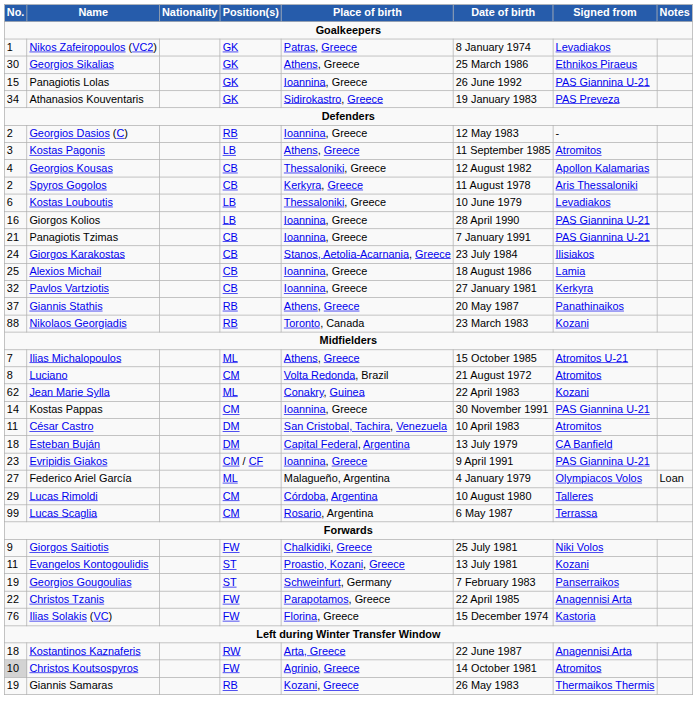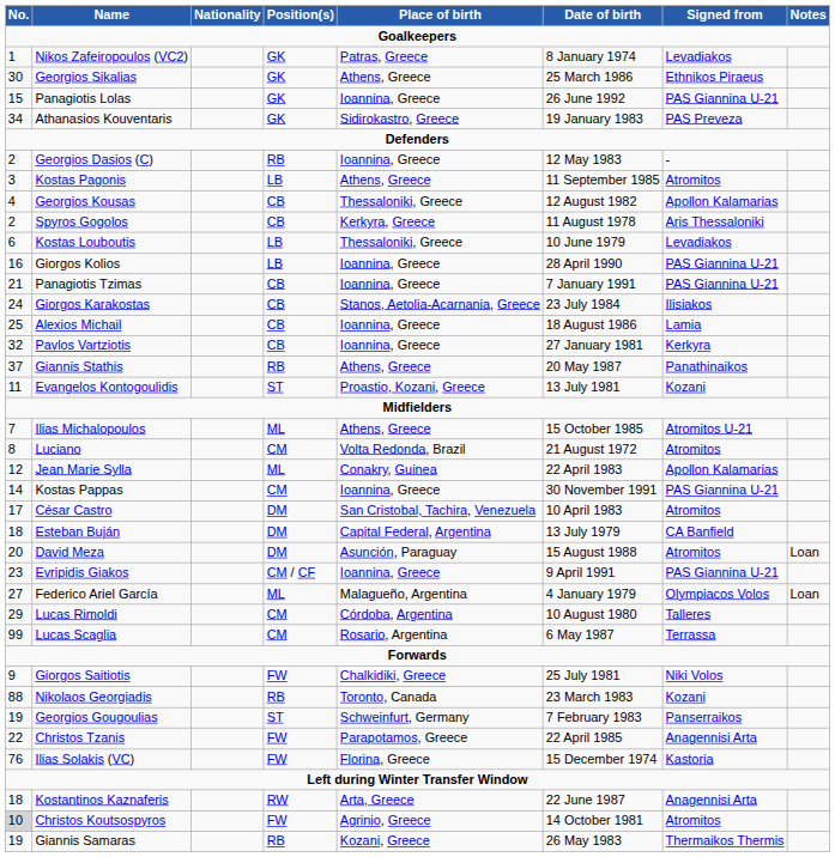 <table class="wikitable sortable">
 <tr>
 <th style="background:#265cab; color:white; text-align:center;">No.</th>
 <th style="background:#265cab; color:white; text-align:center;">Name</th>
 <th style="background:#265cab; color:white; text-align:center;">Nationality</th>
 <th style="background:#265cab; color:white; text-align:center;">Position(s)</th>
 <th style="background:#265cab; color:white; text-align:center;">Place of birth</th>
 <th style="background:#265cab; color:white; text-align:center;">Date of birth</th>
 <th style="background:#265cab; color:white; text-align:center;">Signed from</th>
 <th style="background:#265cab; color:white; text-align:center;">Notes</th>
 </tr>
 <tr>
 <td colspan="8" style="text-align:center;"><strong>Goalkeepers</strong></td>
 </tr>
 <tr>
 <td>1</td>
 <td><a href='#'>Nikos Zafeiropoulos</a> (<a href='#'>VC2</a>)</td>
 <td></td>
 <td><a href='#'>GK</a></td>
 <td><a href='#'>Patras</a>, <a href='#'>Greece</a></td>
 <td>8 January 1974</td>
 <td> <a href='#'>Levadiakos</a></td>
 <td></td>
 </tr>
 <tr>
 <td>30</td>
 <td><a href='#'>Georgios Sikalias</a></td>
 <td></td>
 <td><a href='#'>GK</a></td>
 <td><a href='#'>Athens</a>, Greece</td>
 <td>25 March 1986</td>
 <td> <a href='#'>Ethnikos Piraeus</a></td>
 <td></td>
 </tr>
 <tr>
 <td>15</td>
 <td>Panagiotis Lolas</td>
 <td></td>
 <td><a href='#'>GK</a></td>
 <td><a href='#'>Ioannina</a>, Greece</td>
 <td>26 June 1992</td>
 <td> <a href='#'>PAS Giannina U-21</a></td>
 <td></td>
 </tr>
 <tr>
 <td>34</td>
 <td>Athanasios Kouventaris</td>
 <td></td>
 <td><a href='#'>GK</a></td>
 <td><a href='#'>Sidirokastro</a>, <a href='#'>Greece</a></td>
 <td>19 January 1983</td>
 <td> <a href='#'>PAS Preveza</a></td>
 <td></td>
 </tr>
 <tr>
 <td colspan="8" style="text-align:center;"><strong>Defenders</strong></td>
 </tr>
 <tr>
 <td>2</td>
 <td><a href='#'>Georgios Dasios</a> (<a href='#'>C</a>)</td>
 <td></td>
 <td><a href='#'>RB</a></td>
 <td><a href='#'>Ioannina</a>, Greece</td>
 <td>12 May 1983</td>
 <td>-</td>
 <td></td>
 </tr>
 <tr>
 <td>3</td>
 <td><a href='#'>Kostas Pagonis</a></td>
 <td></td>
 <td><a href='#'>LB</a></td>
 <td><a href='#'>Athens</a>, <a href='#'>Greece</a></td>
 <td>11 September 1985</td>
 <td> <a href='#'>Atromitos</a></td>
 <td></td>
 </tr>
 <tr>
 <td>4</td>
 <td><a href='#'>Georgios Kousas</a></td>
 <td></td>
 <td><a href='#'>CB</a></td>
 <td><a href='#'>Thessaloniki</a>, Greece</td>
 <td>12 August 1982</td>
 <td> <a href='#'>Apollon Kalamarias</a></td>
 <td></td>
 </tr>
 <tr>
 <td>2</td>
 <td><a href='#'>Spyros Gogolos</a></td>
 <td></td>
 <td><a href='#'>CB</a></td>
 <td><a href='#'>Kerkyra</a>, <a href='#'>Greece</a></td>
 <td>11 August 1978</td>
 <td> <a href='#'>Aris Thessaloniki</a></td>
 <td></td>
 </tr>
 <tr>
 <td>6</td>
 <td><a href='#'>Kostas Louboutis</a></td>
 <td></td>
 <td><a href='#'>LB</a></td>
 <td><a href='#'>Thessaloniki</a>, Greece</td>
 <td>10 June 1979</td>
 <td> <a href='#'>Levadiakos</a></td>
 <td></td>
 </tr>
 <tr>
 <td>16</td>
 <td>Giorgos Kolios</td>
 <td></td>
 <td><a href='#'>LB</a></td>
 <td><a href='#'>Ioannina</a>, Greece</td>
 <td>28 April 1990</td>
 <td> <a href='#'>PAS Giannina U-21</a></td>
 <td></td>
 </tr>
 <tr>
 <td>21</td>
 <td>Panagiotis Tzimas</td>
 <td></td>
 <td><a href='#'>CB</a></td>
 <td><a href='#'>Ioannina</a>, Greece</td>
 <td>7 January 1991</td>
 <td> <a href='#'>PAS Giannina U-21</a></td>
 <td></td>
 </tr>
 <tr>
 <td>24</td>
 <td><a href='#'>Giorgos Karakostas</a></td>
 <td></td>
 <td><a href='#'>CB</a></td>
 <td><a href='#'>Stanos, Aetolia-Acarnania</a>, <a href='#'>Greece</a></td>
 <td>23 July 1984</td>
 <td> <a href='#'>Ilisiakos</a></td>
 <td></td>
 </tr>
 <tr>
 <td>25</td>
 <td><a href='#'>Alexios Michail</a></td>
 <td></td>
 <td><a href='#'>CB</a></td>
 <td><a href='#'>Ioannina</a>, Greece</td>
 <td>18 August 1986</td>
 <td> <a href='#'>Lamia</a></td>
 <td></td>
 </tr>
 <tr>
 <td>32</td>
 <td><a href='#'>Pavlos Vartziotis</a></td>
 <td></td>
 <td><a href='#'>CB</a></td>
 <td><a href='#'>Ioannina</a>, Greece</td>
 <td>27 January 1981</td>
 <td> <a href='#'>Kerkyra</a></td>
 <td></td>
 </tr>
 <tr>
 <td>37</td>
 <td><a href='#'>Giannis Stathis</a></td>
 <td></td>
 <td><a href='#'>RB</a></td>
 <td><a href='#'>Athens</a>, <a href='#'>Greece</a></td>
 <td>20 May 1987</td>
 <td> <a href='#'>Panathinaikos</a></td>
 <td></td>
 </tr>
 <tr>
-<td>88</td>
-<td><a href='#'>Nikolaos Georgiadis</a></td>
+<td>11</td>
+<td><a href='#'>Evangelos Kontogoulidis</a></td>
 <td></td>
-<td><a href='#'>RB</a></td>
-<td><a href='#'>Toronto</a>, Canada</td>
-<td>23 March 1983</td>
+<td><a href='#'>ST</a></td>
+<td><a href='#'>Proastio, Kozani</a>, <a href='#'>Greece</a></td>
+<td>13 July 1981</td>
 <td> <a href='#'>Kozani</a></td>
 <td></td>
 </tr>
 <tr>
 <td colspan="8" style="text-align:center;"><strong>Midfielders</strong></td>
 </tr>
 <tr>
 <td>7</td>
 <td><a href='#'>Ilias Michalopoulos</a></td>
 <td></td>
 <td><a href='#'>ML</a></td>
 <td><a href='#'>Athens</a>, <a href='#'>Greece</a></td>
 <td>15 October 1985</td>
 <td> <a href='#'>Atromitos U-21</a></td>
 <td></td>
 </tr>
 <tr>
 <td>8</td>
 <td><a href='#'>Luciano</a></td>
 <td> </td>
 <td><a href='#'>CM</a></td>
 <td><a href='#'>Volta Redonda</a>, Brazil</td>
 <td>21 August 1972</td>
 <td> <a href='#'>Atromitos</a></td>
 <td></td>
 </tr>
 <tr>
-<td>62</td>
+<td>12</td>
 <td><a href='#'>Jean Marie Sylla</a></td>
 <td></td>
 <td><a href='#'>ML</a></td>
 <td><a href='#'>Conakry</a>, <a href='#'>Guinea</a></td>
 <td>22 April 1983</td>
-<td> <a href='#'>Kozani</a></td>
+<td> <a href='#'>Apollon Kalamarias</a></td>
 <td></td>
 </tr>
 <tr>
 <td>14</td>
 <td>Kostas Pappas</td>
 <td></td>
 <td><a href='#'>CM</a></td>
 <td><a href='#'>Ioannina</a>, Greece</td>
 <td>30 November 1991</td>
 <td> <a href='#'>PAS Giannina U-21</a></td>
 <td></td>
 </tr>
 <tr>
-<td>11</td>
+<td>17</td>
 <td><a href='#'>César Castro</a></td>
 <td></td>
 <td><a href='#'>DM</a></td>
 <td><a href='#'>San Cristobal, Tachira</a>, <a href='#'>Venezuela</a></td>
 <td>10 April 1983</td>
 <td> <a href='#'>Atromitos</a></td>
 <td></td>
 </tr>
 <tr>
 <td>18</td>
 <td><a href='#'>Esteban Buján</a></td>
 <td></td>
 <td><a href='#'>DM</a></td>
 <td><a href='#'>Capital Federal</a>, <a href='#'>Argentina</a></td>
 <td>13 July 1979</td>
 <td> <a href='#'>CA Banfield</a></td>
 <td></td>
+</tr>
+<tr>
+<td>20</td>
+<td><a href='#'>David Meza</a></td>
+<td></td>
+<td><a href='#'>DM</a></td>
+<td><a href='#'>Asunción</a>, Paraguay</td>
+<td>15 August 1988</td>
+<td> <a href='#'>Atromitos</a></td>
+<td>Loan</td>
 </tr>
 <tr>
 <td>23</td>
 <td><a href='#'>Evripidis Giakos</a></td>
 <td></td>
 <td><a href='#'>CM</a> / <a href='#'>CF</a></td>
 <td><a href='#'>Ioannina</a>, <a href='#'>Greece</a></td>
 <td>9 April 1991</td>
 <td> <a href='#'>PAS Giannina U-21</a></td>
 <td></td>
 </tr>
 <tr>
 <td>27</td>
 <td>Federico Ariel García</td>
 <td> </td>
 <td><a href='#'>ML</a></td>
 <td>Malagueño, Argentina</td>
 <td>4 January 1979</td>
 <td> <a href='#'>Olympiacos Volos</a></td>
 <td>Loan</td>
 </tr>
 <tr>
 <td>29</td>
 <td><a href='#'>Lucas Rimoldi</a></td>
 <td></td>
 <td><a href='#'>CM</a></td>
 <td><a href='#'>Córdoba</a>, <a href='#'>Argentina</a></td>
 <td>10 August 1980</td>
 <td> <a href='#'>Talleres</a></td>
 <td></td>
 </tr>
 <tr>
 <td>99</td>
 <td><a href='#'>Lucas Scaglia</a></td>
 <td></td>
 <td><a href='#'>CM</a></td>
 <td><a href='#'>Rosario</a>, Argentina</td>
 <td>6 May 1987</td>
 <td> <a href='#'>Terrassa</a></td>
 <td></td>
 </tr>
 <tr>
 <td colspan="8" style="text-align:center;"><strong>Forwards</strong></td>
 </tr>
 <tr>
 <td>9</td>
 <td><a href='#'>Giorgos Saitiotis</a></td>
 <td></td>
 <td><a href='#'>FW</a></td>
 <td><a href='#'>Chalkidiki</a>, <a href='#'>Greece</a></td>
 <td>25 July 1981</td>
 <td> <a href='#'>Niki Volos</a></td>
 <td></td>
 </tr>
 <tr>
-<td>11</td>
-<td><a href='#'>Evangelos Kontogoulidis</a></td>
+<td>88</td>
+<td><a href='#'>Nikolaos Georgiadis</a></td>
 <td></td>
-<td><a href='#'>ST</a></td>
-<td><a href='#'>Proastio, Kozani</a>, <a href='#'>Greece</a></td>
-<td>13 July 1981</td>
+<td><a href='#'>RB</a></td>
+<td><a href='#'>Toronto</a>, Canada</td>
+<td>23 March 1983</td>
 <td> <a href='#'>Kozani</a></td>
 <td></td>
 </tr>
 <tr>
 <td>19</td>
 <td><a href='#'>Georgios Gougoulias</a></td>
 <td></td>
 <td><a href='#'>ST</a></td>
 <td><a href='#'>Schweinfurt</a>, Germany</td>
 <td>7 February 1983</td>
 <td> <a href='#'>Panserraikos</a></td>
 <td></td>
 </tr>
 <tr>
 <td>22</td>
 <td><a href='#'>Christos Tzanis</a></td>
 <td></td>
 <td><a href='#'>FW</a></td>
 <td><a href='#'>Parapotamos</a>, Greece</td>
 <td>22 April 1985</td>
 <td> <a href='#'>Anagennisi Arta</a></td>
 <td></td>
 </tr>
 <tr>
 <td>76</td>
 <td><a href='#'>Ilias Solakis</a> (<a href='#'>VC</a>)</td>
 <td></td>
 <td><a href='#'>FW</a></td>
 <td><a href='#'>Florina</a>, Greece</td>
 <td>15 December 1974</td>
 <td> <a href='#'>Kastoria</a></td>
 <td></td>
 </tr>
 <tr>
 <td colspan="8" style="text-align:center;"><strong>Left during Winter Transfer Window</strong></td>
 </tr>
 <tr>
 <td>18</td>
 <td><a href='#'>Kostantinos Kaznaferis</a></td>
 <td></td>
 <td><a href='#'>RW</a></td>
 <td><a href='#'>Arta, Greece</a></td>
 <td>22 June 1987</td>
 <td> <a href='#'>Anagennisi Arta</a></td>
 <td></td>
 </tr>
 <tr>
 <td style="background: lightgrey;">10</td>
 <td><a href='#'>Christos Koutsospyros</a></td>
 <td></td>
 <td><a href='#'>FW</a></td>
 <td><a href='#'>Agrinio</a>, <a href='#'>Greece</a></td>
 <td>14 October 1981</td>
 <td> <a href='#'>Atromitos</a></td>
 <td></td>
 </tr>
 <tr>
 <td>19</td>
 <td>Giannis Samaras</td>
 <td></td>
 <td><a href='#'>RB</a></td>
 <td><a href='#'>Kozani</a>, <a href='#'>Greece</a></td>
 <td>26 May 1983</td>
 <td> <a href='#'>Thermaikos Thermis</a></td>
 <td></td>
 </tr>
 </table>
